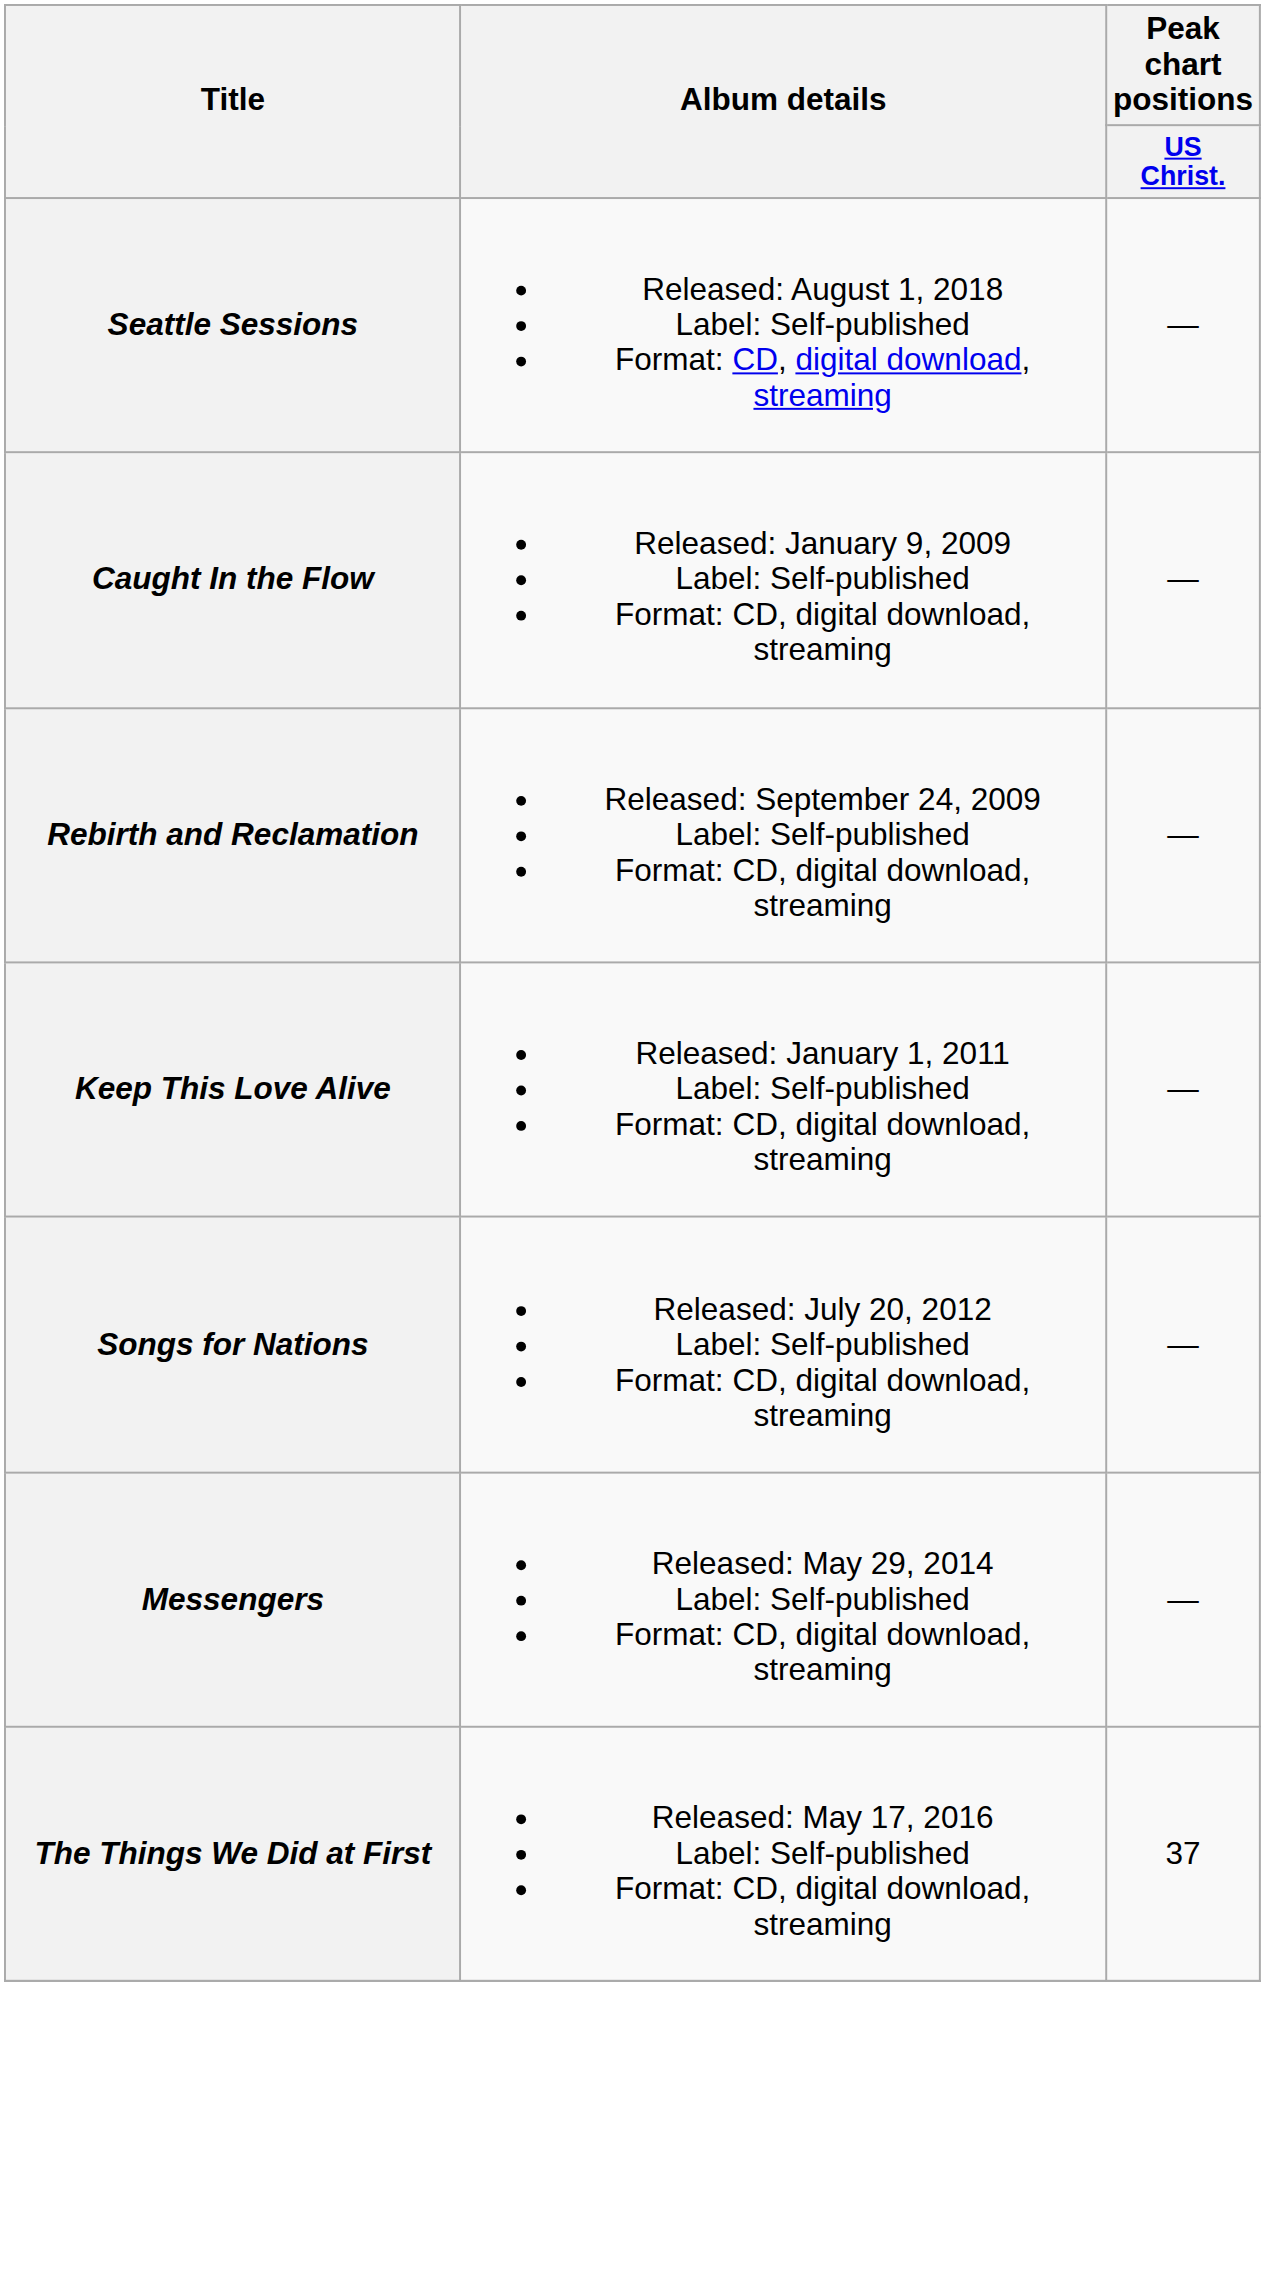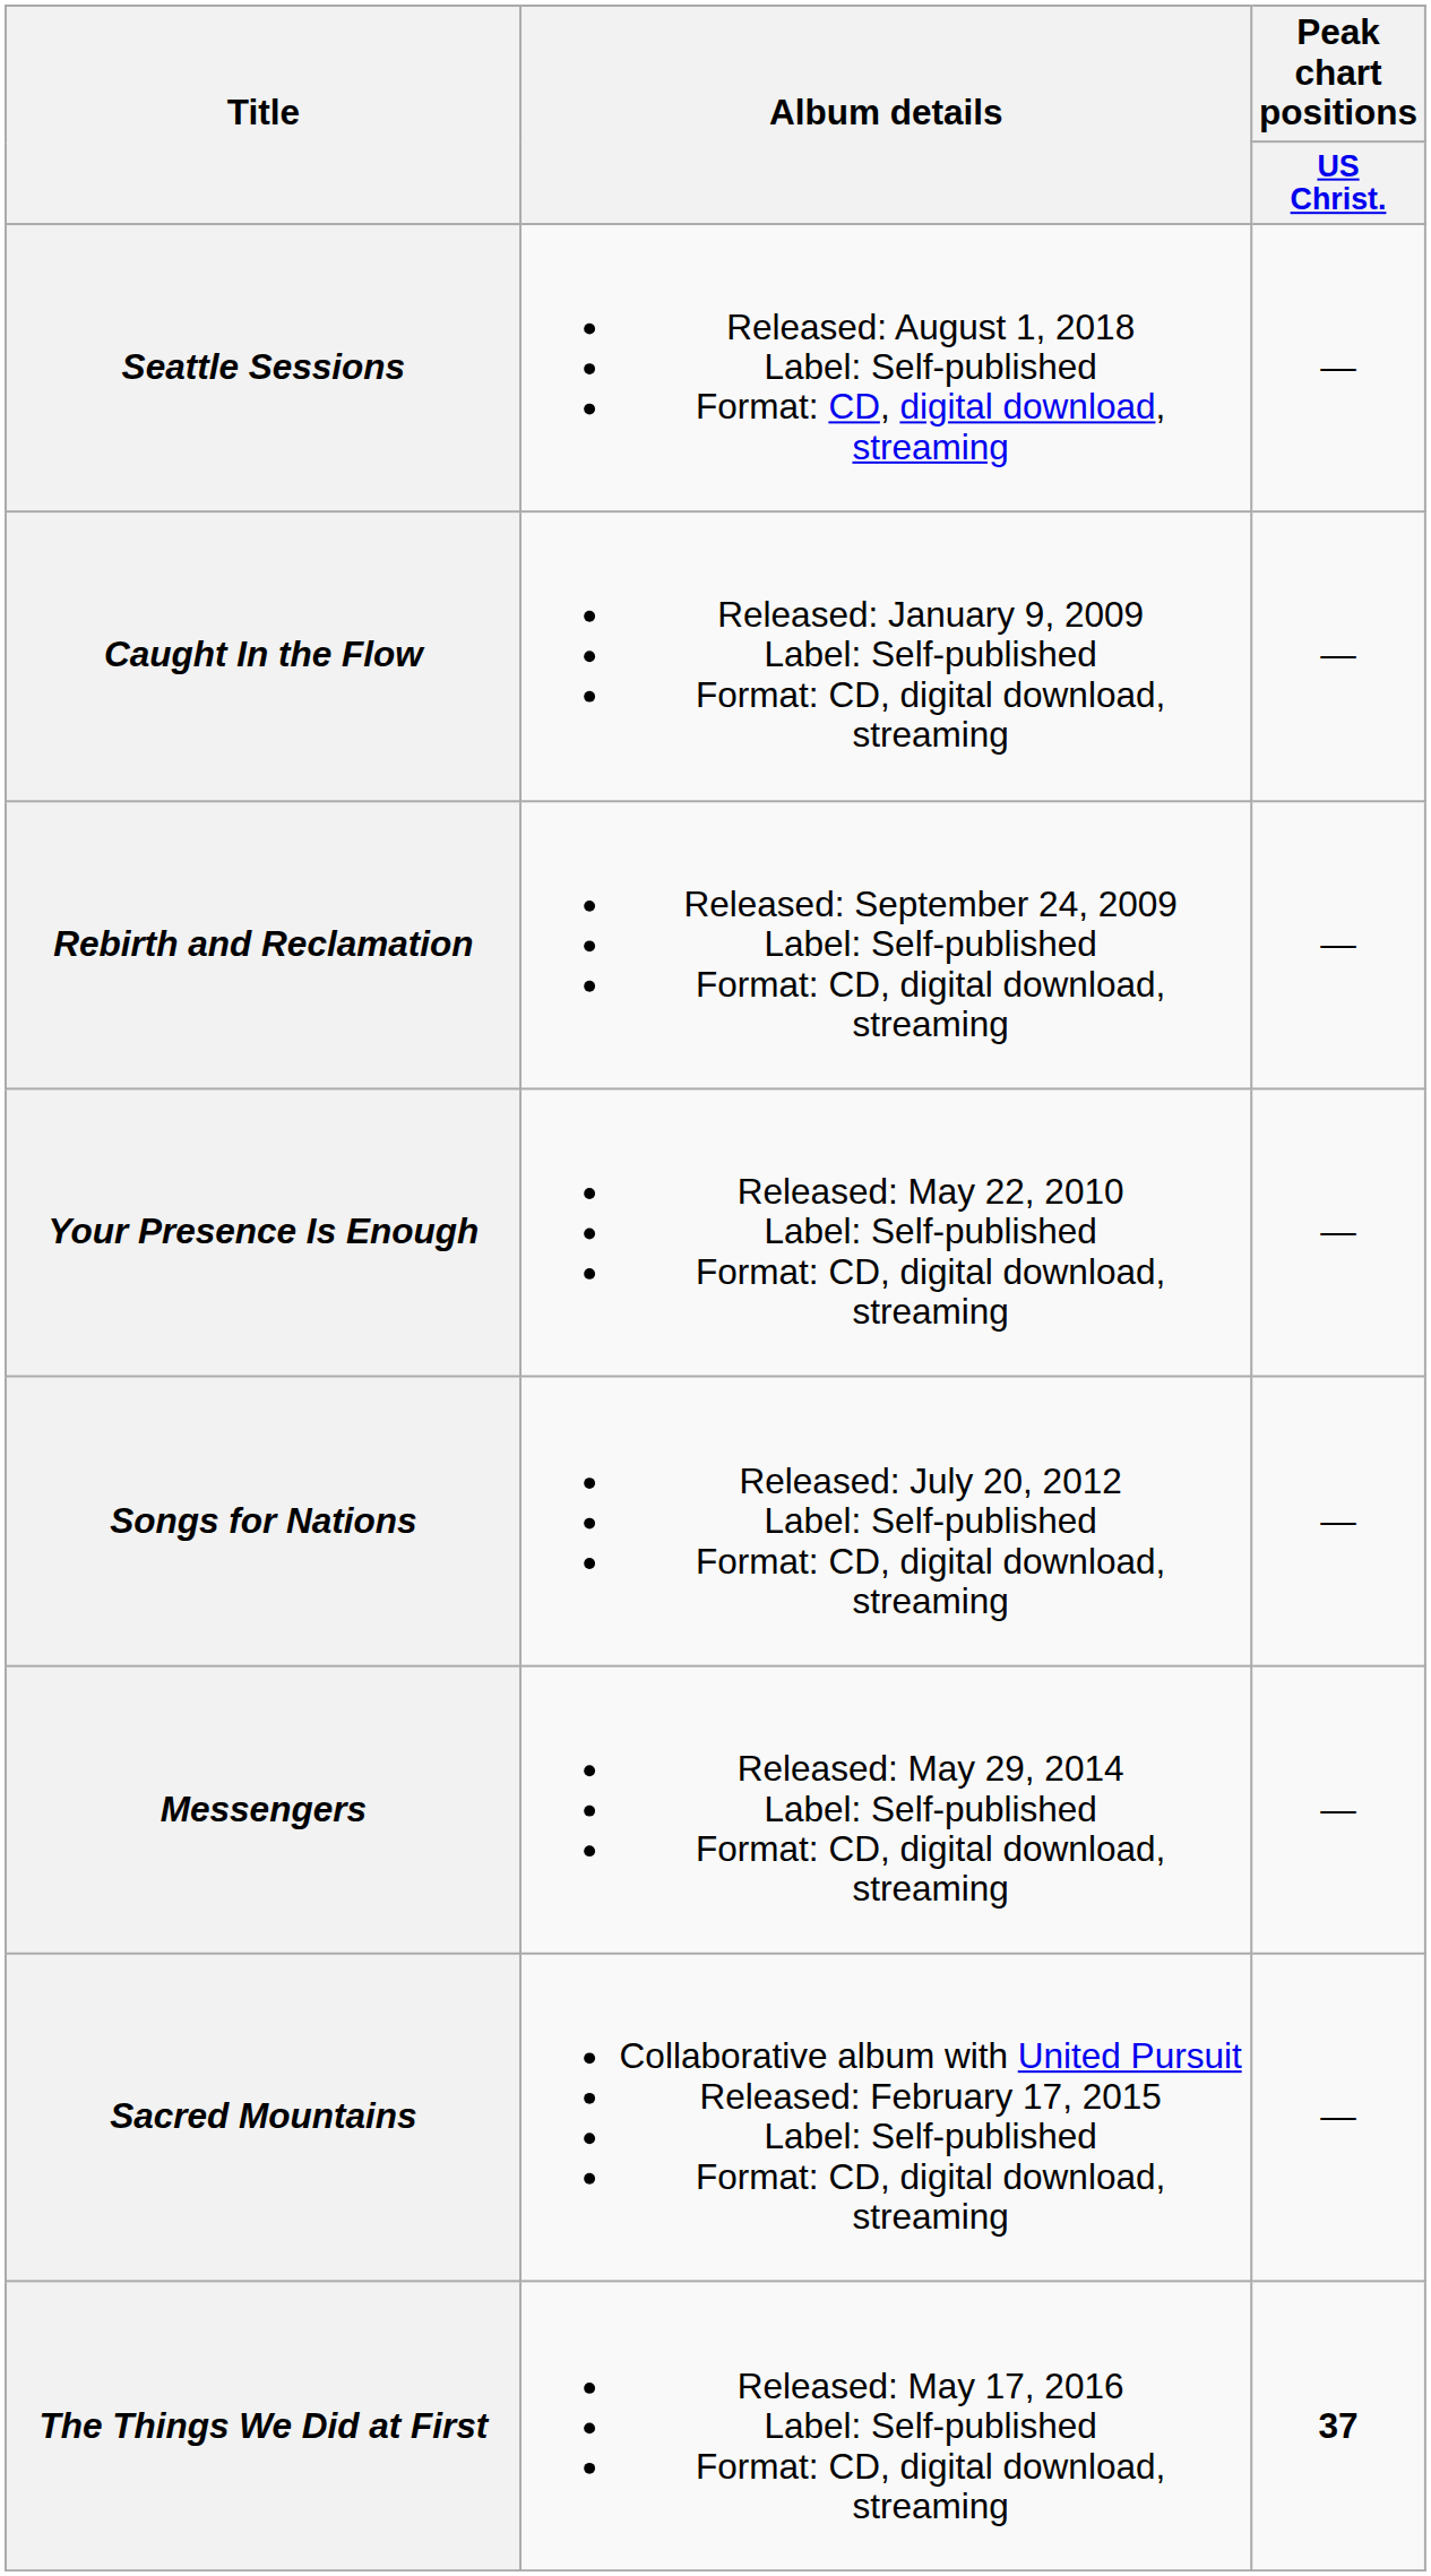 <table class="wikitable plainrowheaders" style="text-align:center;">
 <tr>
 <th scope="col" rowspan="2" style="width:14em;">Title</th>
 <th scope="col" rowspan="2" style="width:20em;">Album details</th>
 <th scope="col" colspan="1">Peak chart positions</th>
 </tr>
 <tr>
 <th scope="col" style="width:3em;font-size:85%;"><a href='#'>US<br>Christ.</a><br></th>
 </tr>
 <tr>
 <th scope="row"><em>Seattle Sessions</em></th>
 <td><br><ul><li>Released: August 1, 2018</li><li>Label: Self-published</li><li>Format: <a href='#'>CD</a>, <a href='#'>digital download</a>, <a href='#'>streaming</a></li></ul></td>
 <td>—</td>
 </tr>
 <tr>
 <th scope="row"><em>Caught In the Flow</em></th>
 <td><br><ul><li>Released: January 9, 2009</li><li>Label: Self-published</li><li>Format: CD, digital download, streaming</li></ul></td>
 <td>—</td>
 </tr>
 <tr>
 <th scope="row"><em>Rebirth and Reclamation</em></th>
 <td><br><ul><li>Released: September 24, 2009</li><li>Label: Self-published</li><li>Format: CD, digital download, streaming</li></ul></td>
 <td>—</td>
 </tr>
 <tr>
-<th scope="row"><em>Keep This Love Alive</em></th>
-<td><br><ul><li>Released: January 1, 2011</li><li>Label: Self-published</li><li>Format: CD, digital download, streaming</li></ul></td>
+<th scope="row"><em>Your Presence Is Enough</em></th>
+<td><br><ul><li>Released: May 22, 2010</li><li>Label: Self-published</li><li>Format: CD, digital download, streaming</li></ul></td>
 <td>—</td>
 </tr>
 <tr>
 <th scope="row"><em>Songs for Nations</em></th>
 <td><br><ul><li>Released: July 20, 2012</li><li>Label: Self-published</li><li>Format: CD, digital download, streaming</li></ul></td>
 <td>—</td>
 </tr>
 <tr>
 <th scope="row"><em>Messengers</em></th>
 <td><br><ul><li>Released: May 29, 2014</li><li>Label: Self-published</li><li>Format: CD, digital download, streaming</li></ul></td>
 <td>—</td>
 </tr>
 <tr>
+<th scope="row"><em>Sacred Mountains</em></th>
+<td><br><ul><li>Collaborative album with <a href='#'>United Pursuit</a></li><li>Released: February 17, 2015</li><li>Label: Self-published</li><li>Format: CD, digital download, streaming</li></ul></td>
+<td>—</td>
+</tr>
+<tr>
 <th scope="row"><em>The Things We Did at First</em></th>
 <td><br><ul><li>Released: May 17, 2016</li><li>Label: Self-published</li><li>Format: CD, digital download, streaming</li></ul></td>
-<td>37</td>
+<td><strong>37</strong></td>
 </tr>
 <tr>
 </tr>
 </table>
